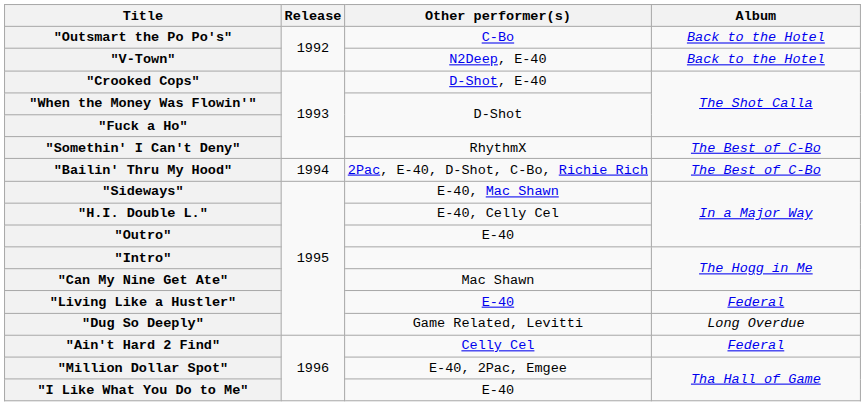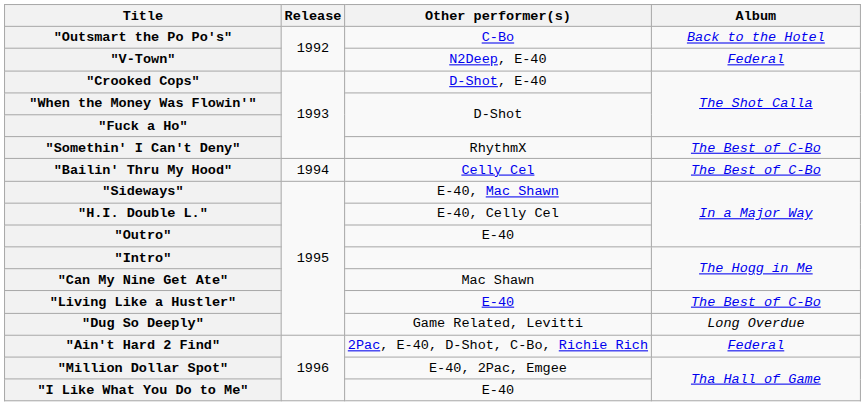 <table class="wikitable plainrowheaders" style="text-align:center;">
 <tr>
 <th scope="col" style="width:20em;">Title</th>
 <th scope="col">Release</th>
 <th scope="col">Other performer(s)</th>
 <th scope="col" style="width:15em;">Album</th>
 </tr>
 <tr>
 <th scope="row">"Outsmart the Po Po's"</th>
 <td rowspan="2">1992</td>
 <td><a href='#'>C-Bo</a></td>
 <td><em><a href='#'>Back to the Hotel</a></em></td>
 </tr>
 <tr>
 <th scope="row">"V-Town"</th>
 <td><a href='#'>N2Deep</a>, E-40</td>
-<td><em><a href='#'>Back to the Hotel</a></em></td>
+<td><em><a href='#'>Federal</a></em></td>
 </tr>
 <tr>
 <th scope="row">"Crooked Cops"</th>
 <td rowspan="4">1993</td>
 <td><a href='#'>D-Shot</a>, E-40</td>
 <td rowspan="3"><em><a href='#'>The Shot Calla</a></em></td>
 </tr>
 <tr>
 <th scope="row">"When the Money Was Flowin'"</th>
 <td rowspan="2">D-Shot</td>
 </tr>
 <tr>
 <th scope="row">"Fuck a Ho"</th>
 </tr>
 <tr>
 <th scope="row">"Somethin' I Can't Deny"</th>
 <td>RhythmX</td>
 <td><em><a href='#'>The Best of C-Bo</a></em></td>
 </tr>
 <tr>
 <th scope="row">"Bailin' Thru My Hood"</th>
 <td>1994</td>
-<td><a href='#'>2Pac</a>, E-40, D-Shot, C-Bo, <a href='#'>Richie Rich</a></td>
+<td><a href='#'>Celly Cel</a></td>
 <td><em><a href='#'>The Best of C-Bo</a></em></td>
 </tr>
 <tr>
 <th scope="row">"Sideways"</th>
 <td rowspan="7">1995</td>
 <td>E-40, <a href='#'>Mac Shawn</a></td>
 <td rowspan="3"><em><a href='#'>In a Major Way</a></em></td>
 </tr>
 <tr>
 <th scope="row">"H.I. Double L."</th>
 <td>E-40, Celly Cel</td>
 </tr>
 <tr>
 <th scope="row">"Outro"</th>
 <td>E-40</td>
 </tr>
 <tr>
 <th scope="row">"Intro"</th>
 <td></td>
 <td rowspan="2"><em><a href='#'>The Hogg in Me</a></em></td>
 </tr>
 <tr>
 <th scope="row">"Can My Nine Get Ate"</th>
 <td>Mac Shawn</td>
 </tr>
 <tr>
 <th scope="row">"Living Like a Hustler"</th>
 <td><a href='#'>E-40</a></td>
-<td><em><a href='#'>Federal</a></em></td>
+<td><em><a href='#'>The Best of C-Bo</a></em></td>
 </tr>
 <tr>
 <th scope="row">"Dug So Deeply"</th>
 <td>Game Related, Levitti</td>
 <td><em>Long Overdue</em></td>
 </tr>
 <tr>
 <th scope="row">"Ain't Hard 2 Find"</th>
 <td rowspan="3">1996</td>
-<td><a href='#'>Celly Cel</a></td>
+<td><a href='#'>2Pac</a>, E-40, D-Shot, C-Bo, <a href='#'>Richie Rich</a></td>
 <td><em><a href='#'>Federal</a></em></td>
 </tr>
 <tr>
 <th scope="row">"Million Dollar Spot"</th>
 <td>E-40, 2Pac, Emgee</td>
 <td rowspan="2"><em><a href='#'>Tha Hall of Game</a></em></td>
 </tr>
 <tr>
 <th scope="row">"I Like What You Do to Me"</th>
 <td>E-40</td>
 </tr>
 </table>
